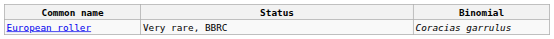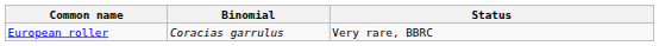 <table width=60% class="wikitable">
 <tr>
 <th width=25%>Common name</th>
+<th width=25%>Binomial</th>
 <th width=50%>Status</th>
-<th width=25%>Binomial</th>
 </tr>
 <tr>
 <td><a href='#'>European roller</a></td>
+<td><em>Coracias garrulus</em></td>
 <td>Very rare, BBRC</td>
-<td><em>Coracias garrulus</em></td>
 </tr>
 </table>
